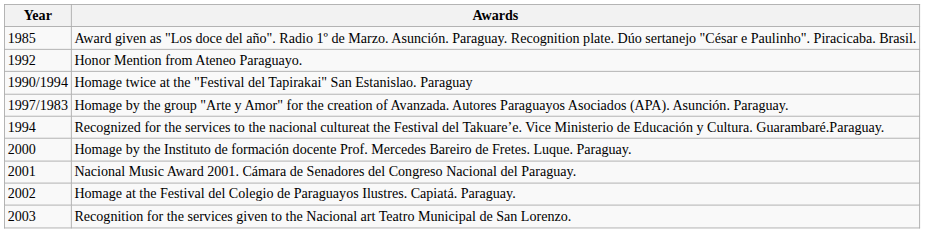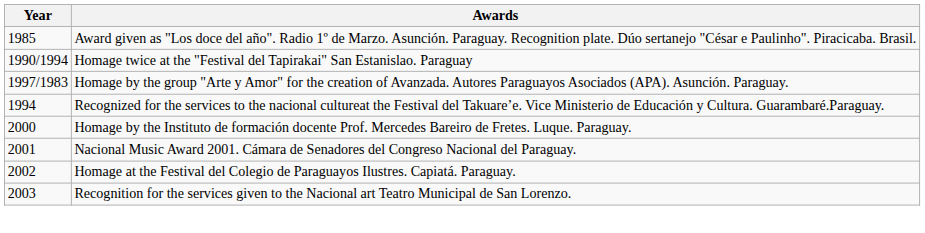 <table class="wikitable">
 <tr>
 <th>Year</th>
 <th>Awards</th>
 </tr>
 <tr>
 <td>1985</td>
 <td>Award given as "Los doce del año". Radio 1º de Marzo. Asunción. Paraguay. Recognition plate. Dúo sertanejo "César e Paulinho". Piracicaba. Brasil.</td>
-</tr>
-<tr>
-<td>1992</td>
-<td>Honor Mention from Ateneo Paraguayo.</td>
 </tr>
 <tr>
 <td>1990/1994</td>
 <td>Homage twice at the "Festival del Tapirakai" San Estanislao. Paraguay</td>
 </tr>
 <tr>
 <td>1997/1983</td>
 <td>Homage by the group "Arte y Amor" for the creation of Avanzada. Autores Paraguayos Asociados (APA). Asunción. Paraguay.</td>
 </tr>
 <tr>
 <td>1994</td>
 <td>Recognized for the services to the nacional cultureat the Festival del Takuare’e. Vice Ministerio de Educación y Cultura. Guarambaré.Paraguay.</td>
 </tr>
 <tr>
 <td>2000</td>
 <td>Homage by the Instituto de formación docente Prof. Mercedes Bareiro de Fretes. Luque. Paraguay.</td>
 </tr>
 <tr>
 <td>2001</td>
 <td>Nacional Music Award 2001. Cámara de Senadores del Congreso Nacional del Paraguay.</td>
 </tr>
 <tr>
 <td>2002</td>
 <td>Homage at the Festival del Colegio de Paraguayos Ilustres. Capiatá. Paraguay.</td>
 </tr>
 <tr>
 <td>2003</td>
 <td>Recognition for the services given to the Nacional art Teatro Municipal de San Lorenzo.</td>
 </tr>
 </table>
